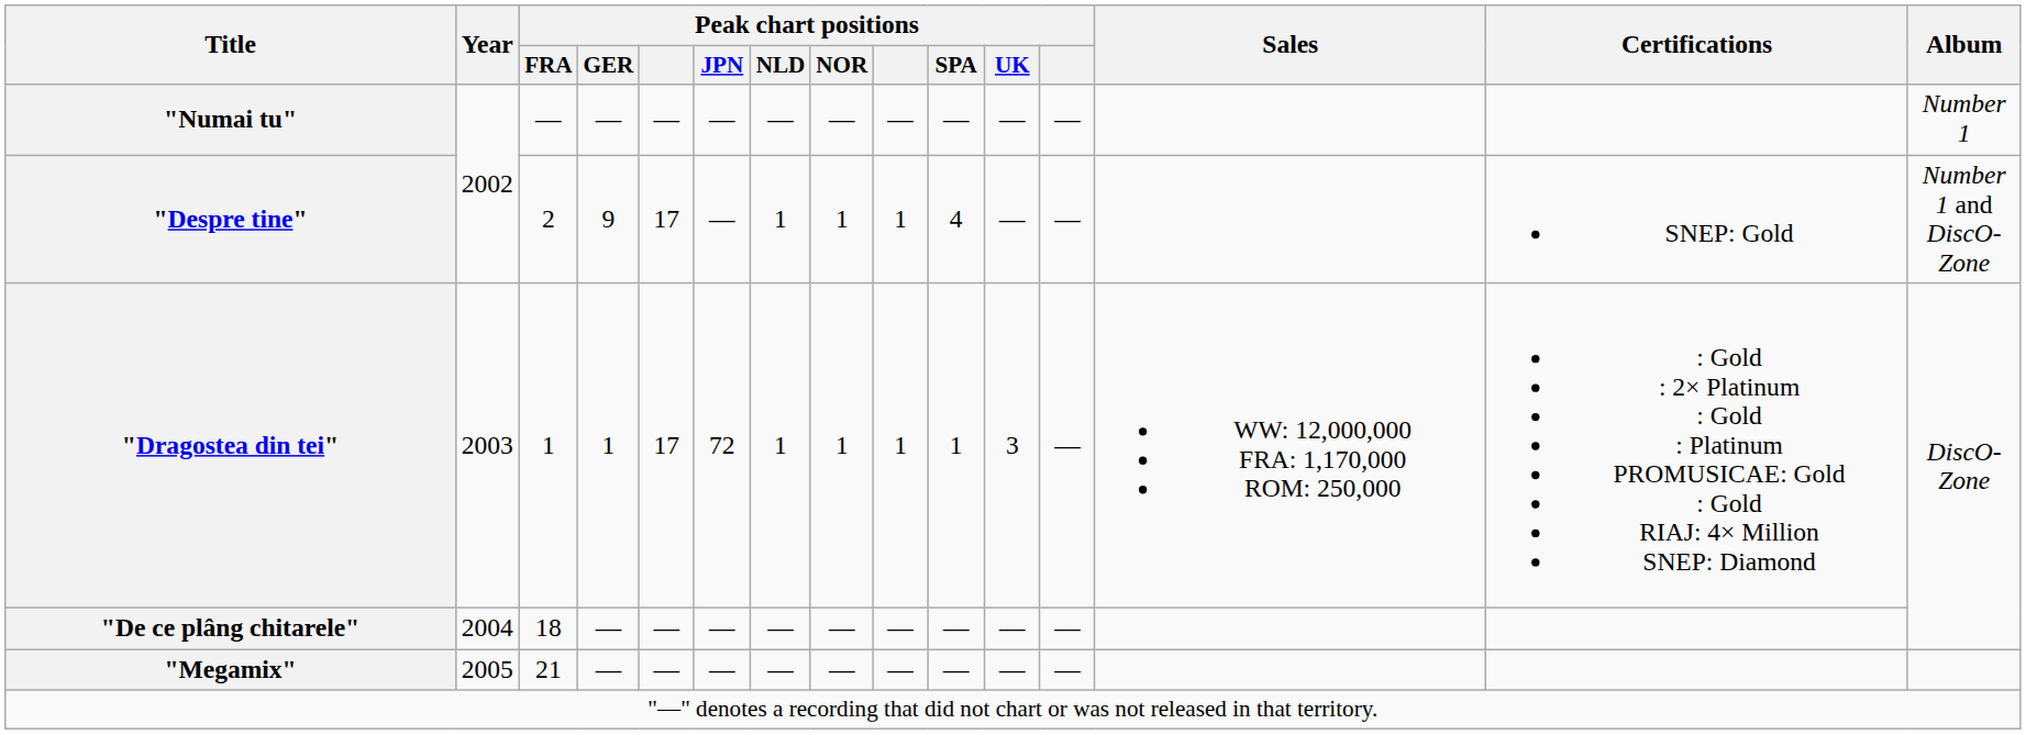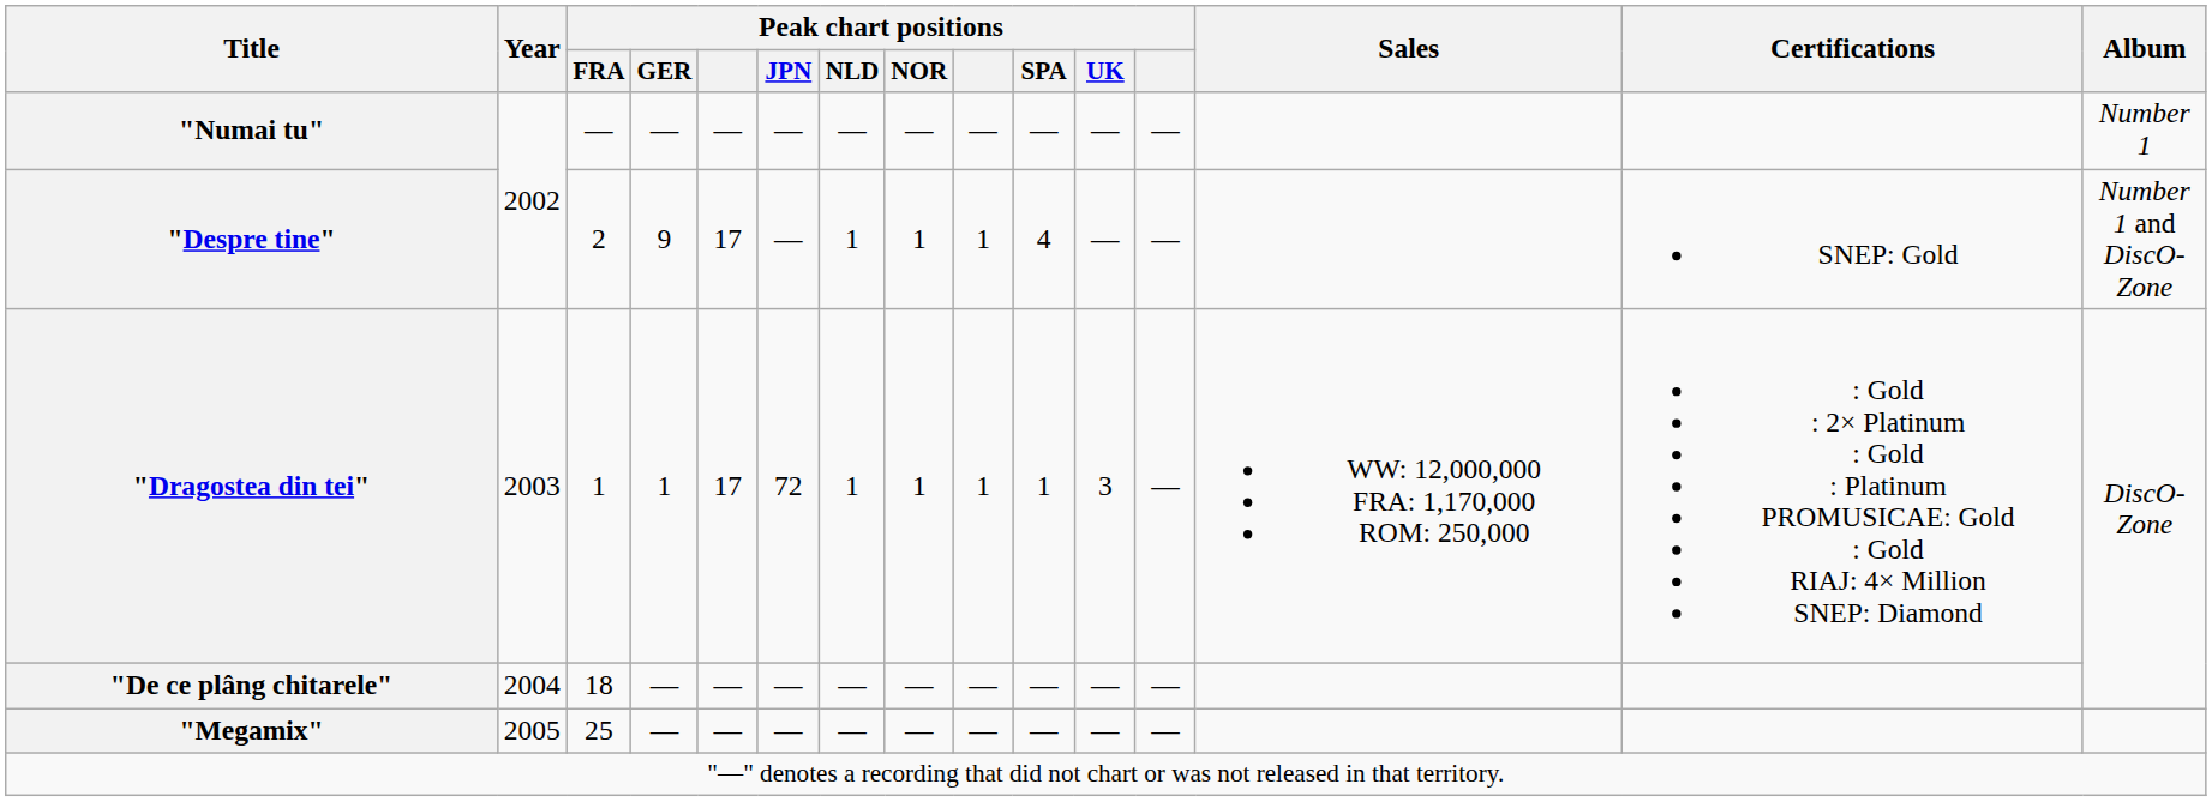 <table class="wikitable plainrowheaders" style="text-align:center;">
 <tr>
 <th scope="col" rowspan="2" style="width:19em;">Title</th>
 <th scope="col" rowspan="2" style="width:1em;">Year</th>
 <th scope="col" colspan="10">Peak chart positions</th>
 <th scope="col" rowspan="2" style="width:16em;">Sales</th>
 <th scope="col" rowspan="2" style="width:17em;">Certifications</th>
 <th scope="col" rowspan="2" style="width:4em;">Album</th>
 </tr>
 <tr>
 <th scope="col" style="width:2em;font-size:90%;">FRA<br></th>
 <th scope="col" style="width:2em;font-size:90%;">GER<br></th>
 <th scope="col" style="width:2em;font-size:90%;"><a href='#'></a><br></th>
 <th scope="col" style="width:2em;font-size:90%;"><a href='#'>JPN</a><br></th>
 <th scope="col" style="width:2em;font-size:90%;">NLD<br></th>
 <th scope="col" style="width:2em;font-size:90%;">NOR<br></th>
 <th scope="col" style="width:2em;font-size:90%;"><a href='#'></a><br></th>
 <th scope="col" style="width:2em;font-size:90%;">SPA<br></th>
 <th scope="col" style="width:2em;font-size:90%;"><a href='#'>UK</a><br></th>
 <th scope="col" style="width:2em;font-size:90%;"><a href='#'></a><br></th>
 </tr>
 <tr>
 <th scope="row">"Numai tu"</th>
 <td rowspan="2">2002</td>
 <td>—</td>
 <td>—</td>
 <td>—</td>
 <td>—</td>
 <td>—</td>
 <td>―</td>
 <td>—</td>
 <td>—</td>
 <td>—</td>
 <td>—</td>
 <td></td>
 <td></td>
 <td><em>Number 1</em></td>
 </tr>
 <tr>
 <th scope="row">"<a href='#'>Despre tine</a>"</th>
 <td>2</td>
 <td>9</td>
 <td>17</td>
 <td>―</td>
 <td>1</td>
 <td>1</td>
 <td>1</td>
 <td>4</td>
 <td>—</td>
 <td>—</td>
 <td></td>
 <td><br><ul><li>SNEP: Gold</li></ul></td>
 <td><em>Number 1</em> and <em>DiscO-Zone</em></td>
 </tr>
 <tr>
 <th scope="row">"<a href='#'>Dragostea din tei</a>"</th>
 <td rowspan="1">2003</td>
 <td>1</td>
 <td>1</td>
 <td>17</td>
 <td>72</td>
 <td>1</td>
 <td>1</td>
 <td>1</td>
 <td>1</td>
 <td>3</td>
 <td>—</td>
 <td><br><ul><li>WW: 12,000,000</li><li>FRA: 1,170,000</li><li>ROM: 250,000</li></ul></td>
 <td><br><ul><li><a href='#'></a>: Gold</li><li><a href='#'></a>: 2× Platinum</li><li><a href='#'></a>: Gold</li><li><a href='#'></a>: Platinum</li><li>PROMUSICAE: Gold</li><li><a href='#'></a>: Gold</li><li>RIAJ: 4× Million</li><li>SNEP: Diamond</li></ul></td>
 <td rowspan="2"><em>DiscO-Zone</em></td>
 </tr>
 <tr>
 <th scope="row">"De ce plâng chitarele"</th>
 <td rowspan="1">2004</td>
 <td>18</td>
 <td>—</td>
 <td>—</td>
 <td>—</td>
 <td>—</td>
 <td>―</td>
 <td>—</td>
 <td>—</td>
 <td>—</td>
 <td>—</td>
 <td></td>
 <td></td>
 </tr>
 <tr>
 <th scope="row">"Megamix"</th>
 <td rowspan="1">2005</td>
-<td>21</td>
+<td>25</td>
 <td>—</td>
 <td>—</td>
 <td>—</td>
 <td>—</td>
 <td>―</td>
 <td>—</td>
 <td>—</td>
 <td>—</td>
 <td>—</td>
 <td></td>
 <td></td>
 <td></td>
 </tr>
 <tr>
 <td colspan="16" style="font-size:90%">"—" denotes a recording that did not chart or was not released in that territory.</td>
 </tr>
 </table>
